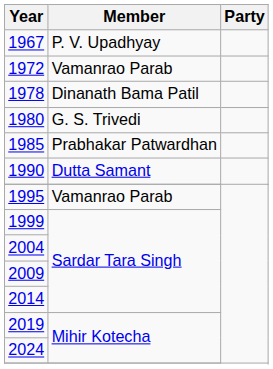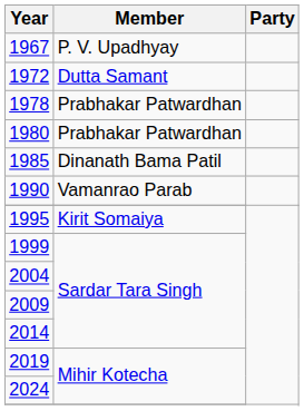 <table class="wikitable">
 <tr>
 <th>Year</th>
 <th>Member</th>
 <th colspan="2">Party</th>
 </tr>
 <tr>
 <td><a href='#'>1967</a></td>
 <td>P. V. Upadhyay</td>
 <td></td>
 </tr>
 <tr>
 <td><a href='#'>1972</a></td>
-<td>Vamanrao Parab</td>
+<td><a href='#'>Dutta Samant</a></td>
 </tr>
 <tr>
 <td><a href='#'>1978</a></td>
-<td>Dinanath Bama Patil</td>
+<td>Prabhakar Patwardhan</td>
 <td></td>
 </tr>
 <tr>
 <td><a href='#'>1980</a></td>
-<td>G. S. Trivedi</td>
+<td>Prabhakar Patwardhan</td>
 <td></td>
 </tr>
 <tr>
 <td><a href='#'>1985</a></td>
-<td>Prabhakar Patwardhan</td>
+<td>Dinanath Bama Patil</td>
 </tr>
 <tr>
 <td><a href='#'>1990</a></td>
-<td><a href='#'>Dutta Samant</a></td>
+<td>Vamanrao Parab</td>
 <td></td>
 </tr>
 <tr>
 </tr>
 <tr>
 <td><a href='#'>1995</a></td>
-<td>Vamanrao Parab</td>
+<td><a href='#'>Kirit Somaiya</a></td>
 </tr>
 <tr>
 <td><a href='#'>1999</a></td>
 <td rowspan="4"><a href='#'>Sardar Tara Singh</a></td>
 </tr>
 <tr>
 <td><a href='#'>2004</a></td>
 </tr>
 <tr>
 <td><a href='#'>2009</a></td>
 </tr>
 <tr>
 <td><a href='#'>2014</a></td>
 </tr>
 <tr>
 <td><a href='#'>2019</a></td>
 <td Rowspan=2><a href='#'>Mihir Kotecha</a></td>
 </tr>
 <tr>
 <td><a href='#'>2024</a></td>
 </tr>
 <tr>
 </tr>
 </table>
